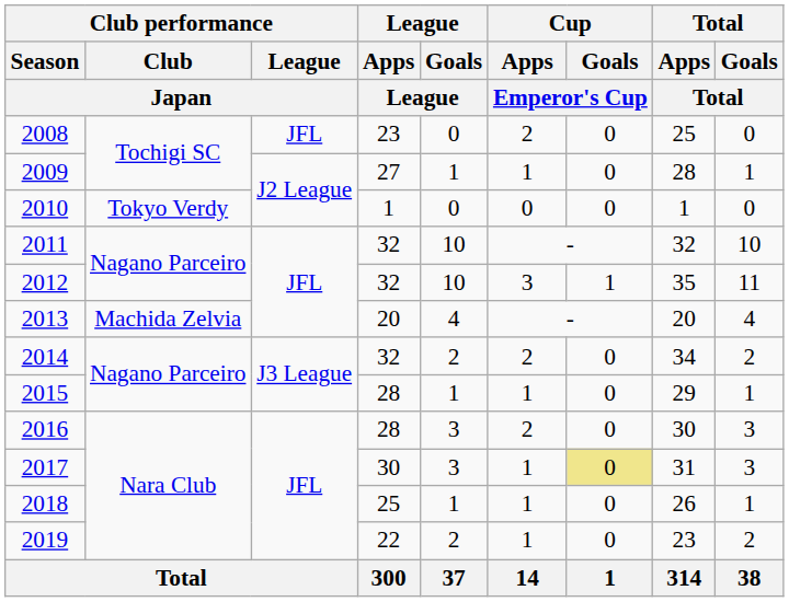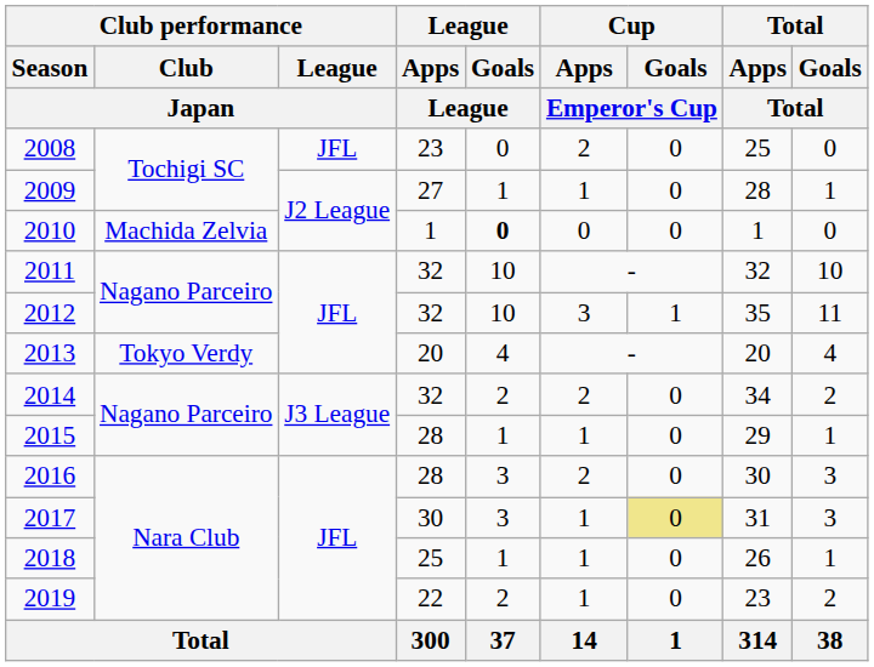 <table class="wikitable" style="text-align:center;">
 <tr>
 <th colspan=3>Club performance</th>
 <th colspan=2>League</th>
 <th colspan=2>Cup</th>
 <th colspan=2>Total</th>
 </tr>
 <tr>
 <th>Season</th>
 <th>Club</th>
 <th>League</th>
 <th>Apps</th>
 <th>Goals</th>
 <th>Apps</th>
 <th>Goals</th>
 <th>Apps</th>
 <th>Goals</th>
 </tr>
 <tr>
 <th colspan=3>Japan</th>
 <th colspan=2>League</th>
 <th colspan=2><a href='#'>Emperor's Cup</a></th>
 <th colspan=2>Total</th>
 </tr>
 <tr>
 <td><a href='#'>2008</a></td>
 <td rowspan="2"><a href='#'>Tochigi SC</a></td>
 <td><a href='#'>JFL</a></td>
 <td>23</td>
 <td>0</td>
 <td>2</td>
 <td>0</td>
 <td>25</td>
 <td>0</td>
 </tr>
 <tr>
 <td><a href='#'>2009</a></td>
 <td rowspan="2"><a href='#'>J2 League</a></td>
 <td>27</td>
 <td>1</td>
 <td>1</td>
 <td>0</td>
 <td>28</td>
 <td>1</td>
 </tr>
 <tr>
 <td><a href='#'>2010</a></td>
-<td><a href='#'>Tokyo Verdy</a></td>
+<td><a href='#'>Machida Zelvia</a></td>
 <td>1</td>
-<td>0</td>
+<td><strong>0</strong></td>
 <td>0</td>
 <td>0</td>
 <td>1</td>
 <td>0</td>
 </tr>
 <tr>
 <td><a href='#'>2011</a></td>
 <td rowspan="2"><a href='#'>Nagano Parceiro</a></td>
 <td rowspan="3"><a href='#'>JFL</a></td>
 <td>32</td>
 <td>10</td>
 <td colspan="2">-</td>
 <td>32</td>
 <td>10</td>
 </tr>
 <tr>
 <td><a href='#'>2012</a></td>
 <td>32</td>
 <td>10</td>
 <td>3</td>
 <td>1</td>
 <td>35</td>
 <td>11</td>
 </tr>
 <tr>
 <td><a href='#'>2013</a></td>
-<td><a href='#'>Machida Zelvia</a></td>
+<td><a href='#'>Tokyo Verdy</a></td>
 <td>20</td>
 <td>4</td>
 <td colspan="2">-</td>
 <td>20</td>
 <td>4</td>
 </tr>
 <tr>
 <td><a href='#'>2014</a></td>
 <td rowspan="2"><a href='#'>Nagano Parceiro</a></td>
 <td rowspan="2"><a href='#'>J3 League</a></td>
 <td>32</td>
 <td>2</td>
 <td>2</td>
 <td>0</td>
 <td>34</td>
 <td>2</td>
 </tr>
 <tr>
 <td><a href='#'>2015</a></td>
 <td>28</td>
 <td>1</td>
 <td>1</td>
 <td>0</td>
 <td>29</td>
 <td>1</td>
 </tr>
 <tr>
 <td><a href='#'>2016</a></td>
 <td rowspan="4"><a href='#'>Nara Club</a></td>
 <td rowspan="4"><a href='#'>JFL</a></td>
 <td>28</td>
 <td>3</td>
 <td>2</td>
 <td>0</td>
 <td>30</td>
 <td>3</td>
 </tr>
 <tr>
 <td><a href='#'>2017</a></td>
 <td>30</td>
 <td>3</td>
 <td>1</td>
 <td style="background: khaki;">0</td>
 <td>31</td>
 <td>3</td>
 </tr>
 <tr>
 <td><a href='#'>2018</a></td>
 <td>25</td>
 <td>1</td>
 <td>1</td>
 <td>0</td>
 <td>26</td>
 <td>1</td>
 </tr>
 <tr>
 <td><a href='#'>2019</a></td>
 <td>22</td>
 <td>2</td>
 <td>1</td>
 <td>0</td>
 <td>23</td>
 <td>2</td>
 </tr>
 <tr>
 <th colspan=3>Total</th>
 <th>300</th>
 <th>37</th>
 <th>14</th>
 <th>1</th>
 <th>314</th>
 <th>38</th>
 </tr>
 </table>
